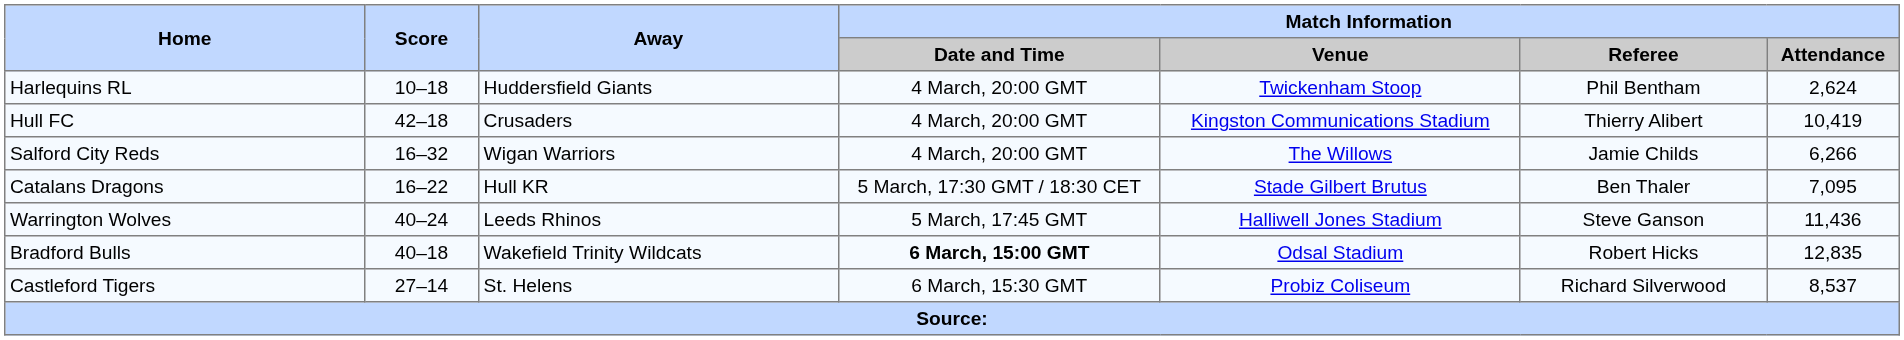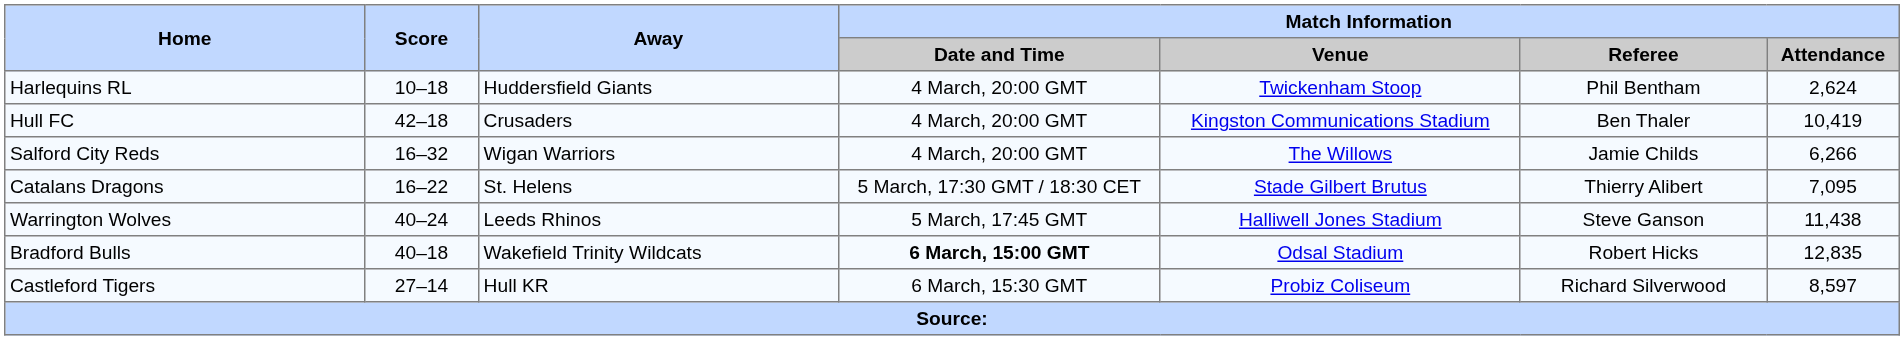 <table border="1" cellpadding="3" cellspacing="0" style="border-collapse:collapse; font-size:80%; text-align:center; width:100%;">
 <tr style="background:#c1d8ff;">
 <th rowspan="2" style="width:19%;">Home</th>
 <th rowspan="2" style="width:6%;">Score</th>
 <th rowspan="2" style="width:19%;">Away</th>
 <th colspan=6>Match Information</th>
 </tr>
 <tr style="background:#ccc;">
 <th width=17%>Date and Time</th>
 <th width=19%>Venue</th>
 <th width=13%>Referee</th>
 <th width=7%>Attendance</th>
 </tr>
 <tr style="background:#f5faff;">
 <td align=left> Harlequins RL</td>
 <td>10–18</td>
 <td align=left> Huddersfield Giants</td>
 <td>4 March, 20:00 GMT</td>
 <td><a href='#'>Twickenham Stoop</a></td>
 <td>Phil Bentham</td>
 <td>2,624</td>
 </tr>
 <tr style="background:#f5faff;">
 <td align=left> Hull FC</td>
 <td>42–18</td>
 <td align=left> Crusaders</td>
 <td>4 March, 20:00 GMT</td>
 <td><a href='#'>Kingston Communications Stadium</a></td>
-<td>Thierry Alibert</td>
+<td>Ben Thaler</td>
 <td>10,419</td>
 </tr>
 <tr style="background:#f5faff;">
 <td align=left> Salford City Reds</td>
 <td>16–32</td>
 <td align=left> Wigan Warriors</td>
 <td>4 March, 20:00 GMT</td>
 <td><a href='#'>The Willows</a></td>
 <td>Jamie Childs</td>
 <td>6,266</td>
 </tr>
 <tr style="background:#f5faff;">
 <td align=left> Catalans Dragons</td>
 <td>16–22</td>
-<td align=left> Hull KR</td>
+<td align=left> St. Helens</td>
 <td>5 March, 17:30 GMT / 18:30 CET</td>
 <td><a href='#'>Stade Gilbert Brutus</a></td>
-<td>Ben Thaler</td>
+<td>Thierry Alibert</td>
 <td>7,095</td>
 </tr>
 <tr style="background:#f5faff;">
 <td align=left> Warrington Wolves</td>
 <td>40–24</td>
 <td align=left> Leeds Rhinos</td>
 <td>5 March, 17:45 GMT</td>
 <td><a href='#'>Halliwell Jones Stadium</a></td>
 <td>Steve Ganson</td>
-<td>11,436</td>
+<td>11,438</td>
 </tr>
 <tr style="background:#f5faff;">
 <td align=left> Bradford Bulls</td>
 <td>40–18</td>
 <td align=left> Wakefield Trinity Wildcats</td>
 <td><strong>6 March, 15:00 GMT</strong></td>
 <td><a href='#'>Odsal Stadium</a></td>
 <td>Robert Hicks</td>
 <td>12,835</td>
 </tr>
 <tr style="background:#f5faff;">
 <td align=left> Castleford Tigers</td>
 <td>27–14</td>
-<td align=left> St. Helens</td>
+<td align=left> Hull KR</td>
 <td>6 March, 15:30 GMT</td>
 <td><a href='#'>Probiz Coliseum</a></td>
 <td>Richard Silverwood</td>
-<td>8,537</td>
+<td>8,597</td>
 </tr>
 <tr style="background:#c1d8ff;">
 <th colspan=12>Source:</th>
 </tr>
 </table>
